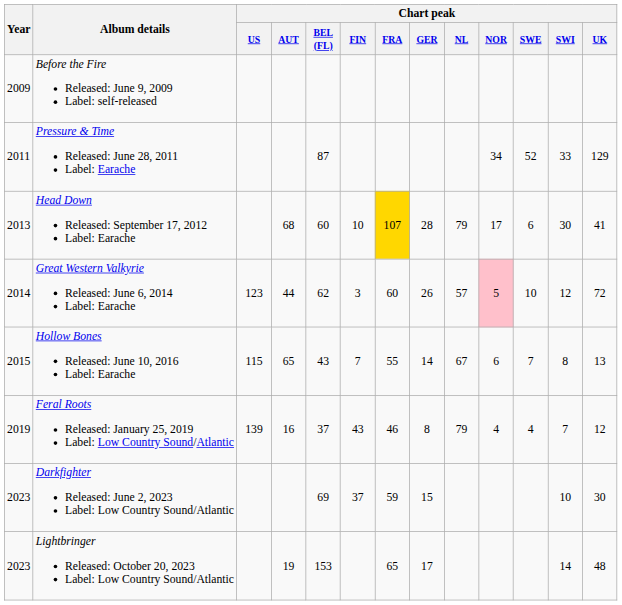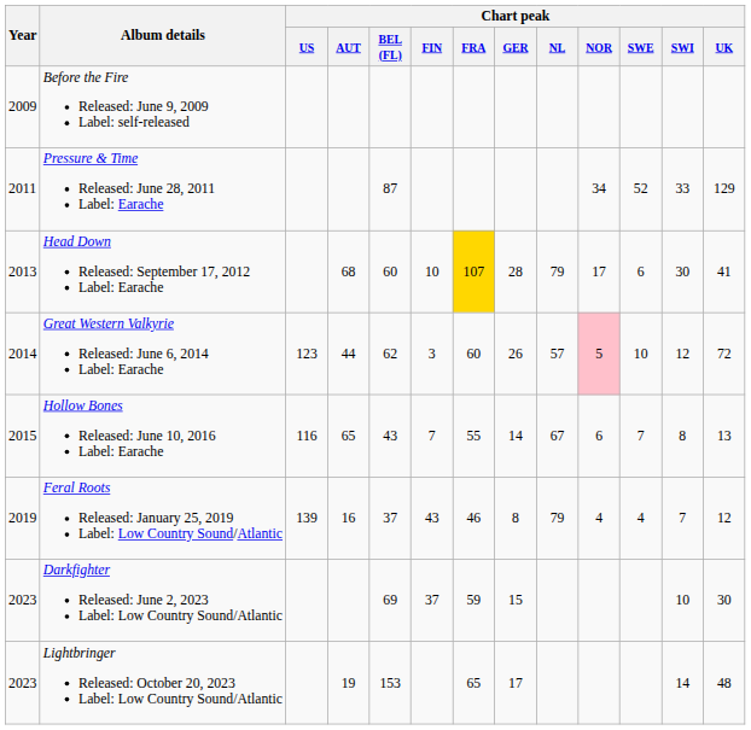 <table class="wikitable">
 <tr>
 <th rowspan="2">Year</th>
 <th rowspan="2">Album details</th>
 <th colspan="11">Chart peak</th>
 </tr>
 <tr>
 <th style="width:40px;"><small><a href='#'>US</a></small><br></th>
 <th style="width:40px;"><small><a href='#'>AUT</a></small><br></th>
 <th style="width:40px;"><small><a href='#'>BEL</a><br><a href='#'>(FL)</a></small><br></th>
 <th style="width:40px;"><small><a href='#'>FIN</a></small><br></th>
 <th style="width:40px;"><small><a href='#'>FRA</a></small><br></th>
 <th style="width:40px;"><small><a href='#'>GER</a></small><br></th>
 <th style="width:40px;"><small><a href='#'>NL</a></small><br></th>
 <th style="width:40px;"><small><a href='#'>NOR</a></small><br></th>
 <th style="width:40px;"><small><a href='#'>SWE</a></small><br></th>
 <th style="width:40px;"><small><a href='#'>SWI</a></small><br></th>
 <th style="width:40px;"><small><a href='#'>UK</a></small><br></th>
 </tr>
 <tr>
 <td>2009</td>
 <td><em>Before the Fire</em><br><ul><li>Released: June 9, 2009</li><li>Label: self-released</li></ul></td>
 <td style="text-align:center;"></td>
 <td style="text-align:center;"></td>
 <td style="text-align:center;"></td>
 <td style="text-align:center;"></td>
 <td style="text-align:center;"></td>
 <td style="text-align:center;"></td>
 <td style="text-align:center;"></td>
 <td style="text-align:center;"></td>
 <td style="text-align:center;"></td>
 <td style="text-align:center;"></td>
 <td style="text-align:center;"></td>
 </tr>
 <tr>
 <td>2011</td>
 <td><em><a href='#'>Pressure & Time</a></em><br><ul><li>Released: June 28, 2011</li><li>Label: <a href='#'>Earache</a></li></ul></td>
 <td style="text-align:center;"></td>
 <td style="text-align:center;"></td>
 <td style="text-align:center;">87</td>
 <td style="text-align:center;"></td>
 <td style="text-align:center;"></td>
 <td style="text-align:center;"></td>
 <td style="text-align:center;"></td>
 <td style="text-align:center;">34</td>
 <td style="text-align:center;">52</td>
 <td style="text-align:center;">33</td>
 <td style="text-align:center;">129</td>
 </tr>
 <tr>
 <td>2013</td>
 <td><em><a href='#'>Head Down</a></em><br><ul><li>Released: September 17, 2012</li><li>Label: Earache</li></ul></td>
 <td style="text-align:center;"></td>
 <td style="text-align:center;">68</td>
 <td style="text-align:center;">60</td>
 <td style="text-align:center;">10</td>
 <td style="background: gold; text-align:center;">107</td>
 <td style="text-align:center;">28</td>
 <td style="text-align:center;">79</td>
 <td style="text-align:center;">17</td>
 <td style="text-align:center;">6</td>
 <td style="text-align:center;">30</td>
 <td style="text-align:center;">41</td>
 </tr>
 <tr>
 <td>2014</td>
 <td><em><a href='#'>Great Western Valkyrie</a></em><br><ul><li>Released: June 6, 2014</li><li>Label: Earache</li></ul></td>
 <td style="text-align:center;">123</td>
 <td style="text-align:center;">44</td>
 <td style="text-align:center;">62</td>
 <td style="text-align:center;">3</td>
 <td style="text-align:center;">60</td>
 <td style="text-align:center;">26</td>
 <td style="text-align:center;">57</td>
 <td style="background: pink; text-align:center;">5</td>
 <td style="text-align:center;">10</td>
 <td style="text-align:center;">12</td>
 <td style="text-align:center;">72</td>
 </tr>
 <tr>
 <td>2015</td>
 <td><em><a href='#'>Hollow Bones</a></em><br><ul><li>Released: June 10, 2016</li><li>Label: Earache</li></ul></td>
-<td style="text-align:center;">115</td>
+<td style="text-align:center;">116</td>
 <td style="text-align:center;">65</td>
 <td style="text-align:center;">43</td>
 <td style="text-align:center;">7</td>
 <td style="text-align:center;">55</td>
 <td style="text-align:center;">14</td>
 <td style="text-align:center;">67</td>
 <td style="text-align:center;">6</td>
 <td style="text-align:center;">7</td>
 <td style="text-align:center;">8</td>
 <td style="text-align:center;">13</td>
 </tr>
 <tr>
 <td>2019</td>
 <td><em><a href='#'>Feral Roots</a></em><br><ul><li>Released: January 25, 2019</li><li>Label: <a href='#'>Low Country Sound</a>/<a href='#'>Atlantic</a></li></ul></td>
 <td style="text-align:center;">139</td>
 <td style="text-align:center;">16</td>
 <td style="text-align:center;">37</td>
 <td style="text-align:center;">43<br></td>
 <td style="text-align:center;">46</td>
 <td style="text-align:center;">8</td>
 <td style="text-align:center;">79</td>
 <td style="text-align:center;">4</td>
 <td style="text-align:center;">4</td>
 <td style="text-align:center;">7</td>
 <td style="text-align:center;">12</td>
 </tr>
 <tr>
 <td>2023</td>
 <td><em><a href='#'>Darkfighter</a></em><br><ul><li>Released: June 2, 2023</li><li>Label: Low Country Sound/Atlantic</li></ul></td>
 <td style="text-align:center;"></td>
 <td style="text-align:center;"></td>
 <td style="text-align:center;">69</td>
 <td style="text-align:center;">37<br></td>
 <td style="text-align:center;">59</td>
 <td style="text-align:center;">15</td>
 <td style="text-align:center;"></td>
 <td style="text-align:center;"></td>
 <td style="text-align:center;"></td>
 <td style="text-align:center;">10</td>
 <td style="text-align:center;">30</td>
 </tr>
 <tr>
 <td>2023</td>
 <td><em>Lightbringer</em><br><ul><li>Released: October 20, 2023</li><li>Label: Low Country Sound/Atlantic</li></ul></td>
 <td style="text-align:center;"></td>
 <td style="text-align:center;">19</td>
 <td style="text-align:center;">153</td>
 <td style="text-align:center;"></td>
 <td style="text-align:center;">65</td>
 <td style="text-align:center;">17</td>
 <td style="text-align:center;"></td>
 <td style="text-align:center;"></td>
 <td style="text-align:center;"></td>
 <td style="text-align:center;">14</td>
 <td style="text-align:center;">48</td>
 </tr>
 </table>
